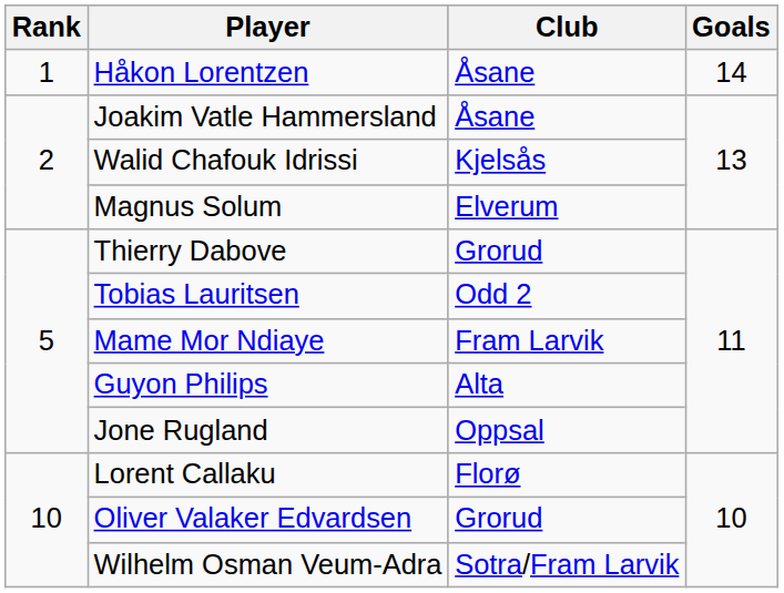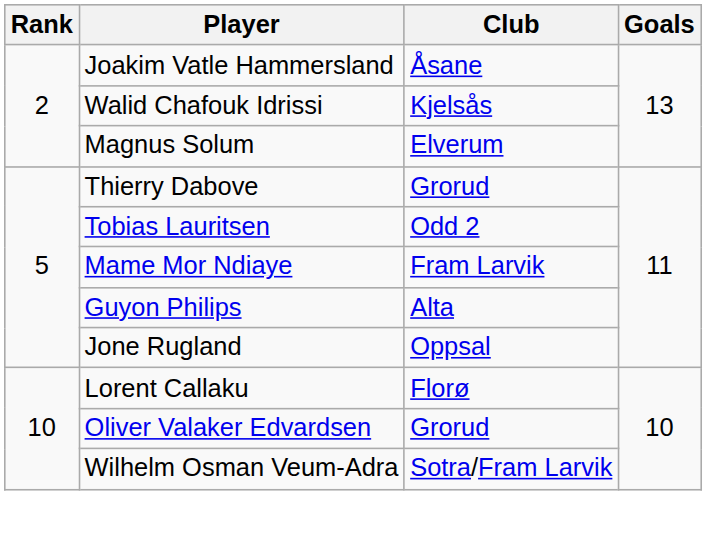 <table class="wikitable" style="text-align:center">
 <tr>
 <th>Rank</th>
 <th>Player</th>
 <th>Club</th>
 <th>Goals</th>
-</tr>
-<tr>
-<td rowspan="1">1</td>
-<td align="left"> <a href='#'>Håkon Lorentzen</a></td>
-<td align="left"><a href='#'>Åsane</a></td>
-<td rowspan="1">14</td>
 </tr>
 <tr>
 <td rowspan="3">2</td>
 <td align="left"> Joakim Vatle Hammersland</td>
 <td align="left"><a href='#'>Åsane</a></td>
 <td rowspan="3">13</td>
 </tr>
 <tr>
 <td align="left"> Walid Chafouk Idrissi</td>
 <td align="left"><a href='#'>Kjelsås</a></td>
 </tr>
 <tr>
 <td align="left"> Magnus Solum</td>
 <td align="left"><a href='#'>Elverum</a></td>
 </tr>
 <tr>
 <td rowspan="5">5</td>
 <td align="left"> Thierry Dabove</td>
 <td align="left"><a href='#'>Grorud</a></td>
 <td rowspan="5">11</td>
 </tr>
 <tr>
 <td align="left"> <a href='#'>Tobias Lauritsen</a></td>
 <td align="left"><a href='#'>Odd 2</a></td>
 </tr>
 <tr>
 <td align="left"> <a href='#'>Mame Mor Ndiaye</a></td>
 <td align="left"><a href='#'>Fram Larvik</a></td>
 </tr>
 <tr>
 <td align="left"> <a href='#'>Guyon Philips</a></td>
 <td align="left"><a href='#'>Alta</a></td>
 </tr>
 <tr>
 <td align="left"> Jone Rugland</td>
 <td align="left"><a href='#'>Oppsal</a></td>
 </tr>
 <tr>
 <td rowspan="3">10</td>
 <td align="left"> Lorent Callaku</td>
 <td align="left"><a href='#'>Florø</a></td>
 <td rowspan="3">10</td>
 </tr>
 <tr>
 <td align="left"> <a href='#'>Oliver Valaker Edvardsen</a></td>
 <td align="left"><a href='#'>Grorud</a></td>
 </tr>
 <tr>
 <td align="left"> Wilhelm Osman Veum-Adra</td>
 <td align="left"><a href='#'>Sotra</a>/<a href='#'>Fram Larvik</a></td>
 </tr>
 </table>
